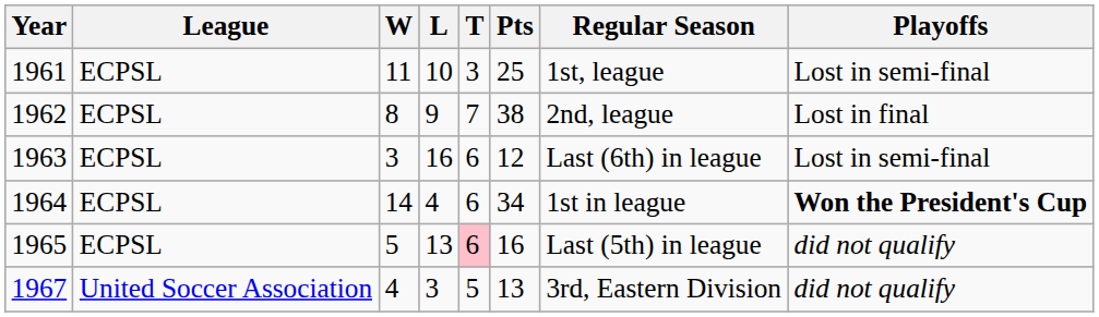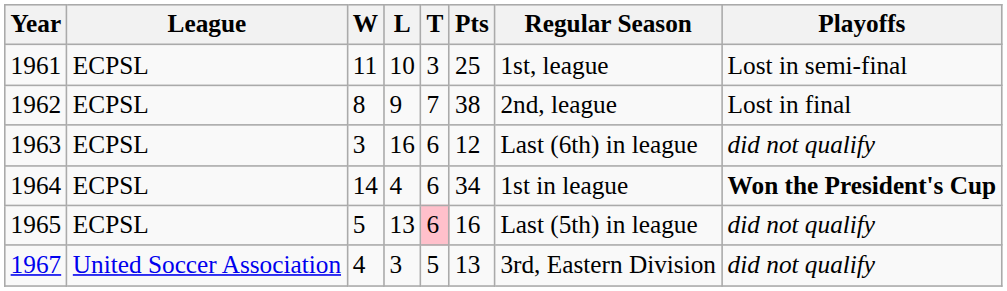 <table class="wikitable">
 <tr>
 <th>Year</th>
 <th>League</th>
 <th>W</th>
 <th>L</th>
 <th>T</th>
 <th>Pts</th>
 <th>Regular Season</th>
 <th>Playoffs</th>
 </tr>
 <tr>
 <td>1961</td>
 <td>ECPSL</td>
 <td>11</td>
 <td>10</td>
 <td>3</td>
 <td>25</td>
 <td>1st, league</td>
 <td>Lost in semi-final</td>
 </tr>
 <tr>
 <td>1962</td>
 <td>ECPSL</td>
 <td>8</td>
 <td>9</td>
 <td>7</td>
 <td>38</td>
 <td>2nd, league</td>
 <td>Lost in final</td>
 </tr>
 <tr>
 <td>1963</td>
 <td>ECPSL</td>
 <td>3</td>
 <td>16</td>
 <td>6</td>
 <td>12</td>
 <td>Last (6th) in league</td>
-<td>Lost in semi-final</td>
+<td><em>did not qualify</em></td>
 </tr>
 <tr>
 <td>1964</td>
 <td>ECPSL</td>
 <td>14</td>
 <td>4</td>
 <td>6</td>
 <td>34</td>
 <td>1st in league</td>
 <td><strong>Won the President's Cup</strong></td>
 </tr>
 <tr>
 <td>1965</td>
 <td>ECPSL</td>
 <td>5</td>
 <td>13</td>
 <td style="background: pink;">6</td>
 <td>16</td>
 <td>Last (5th) in league</td>
 <td><em>did not qualify</em></td>
 </tr>
 <tr>
 <td><a href='#'>1967</a></td>
 <td><a href='#'>United Soccer Association</a></td>
 <td>4</td>
 <td>3</td>
 <td>5</td>
 <td>13</td>
 <td>3rd, Eastern Division</td>
 <td><em>did not qualify</em></td>
 </tr>
 </table>
